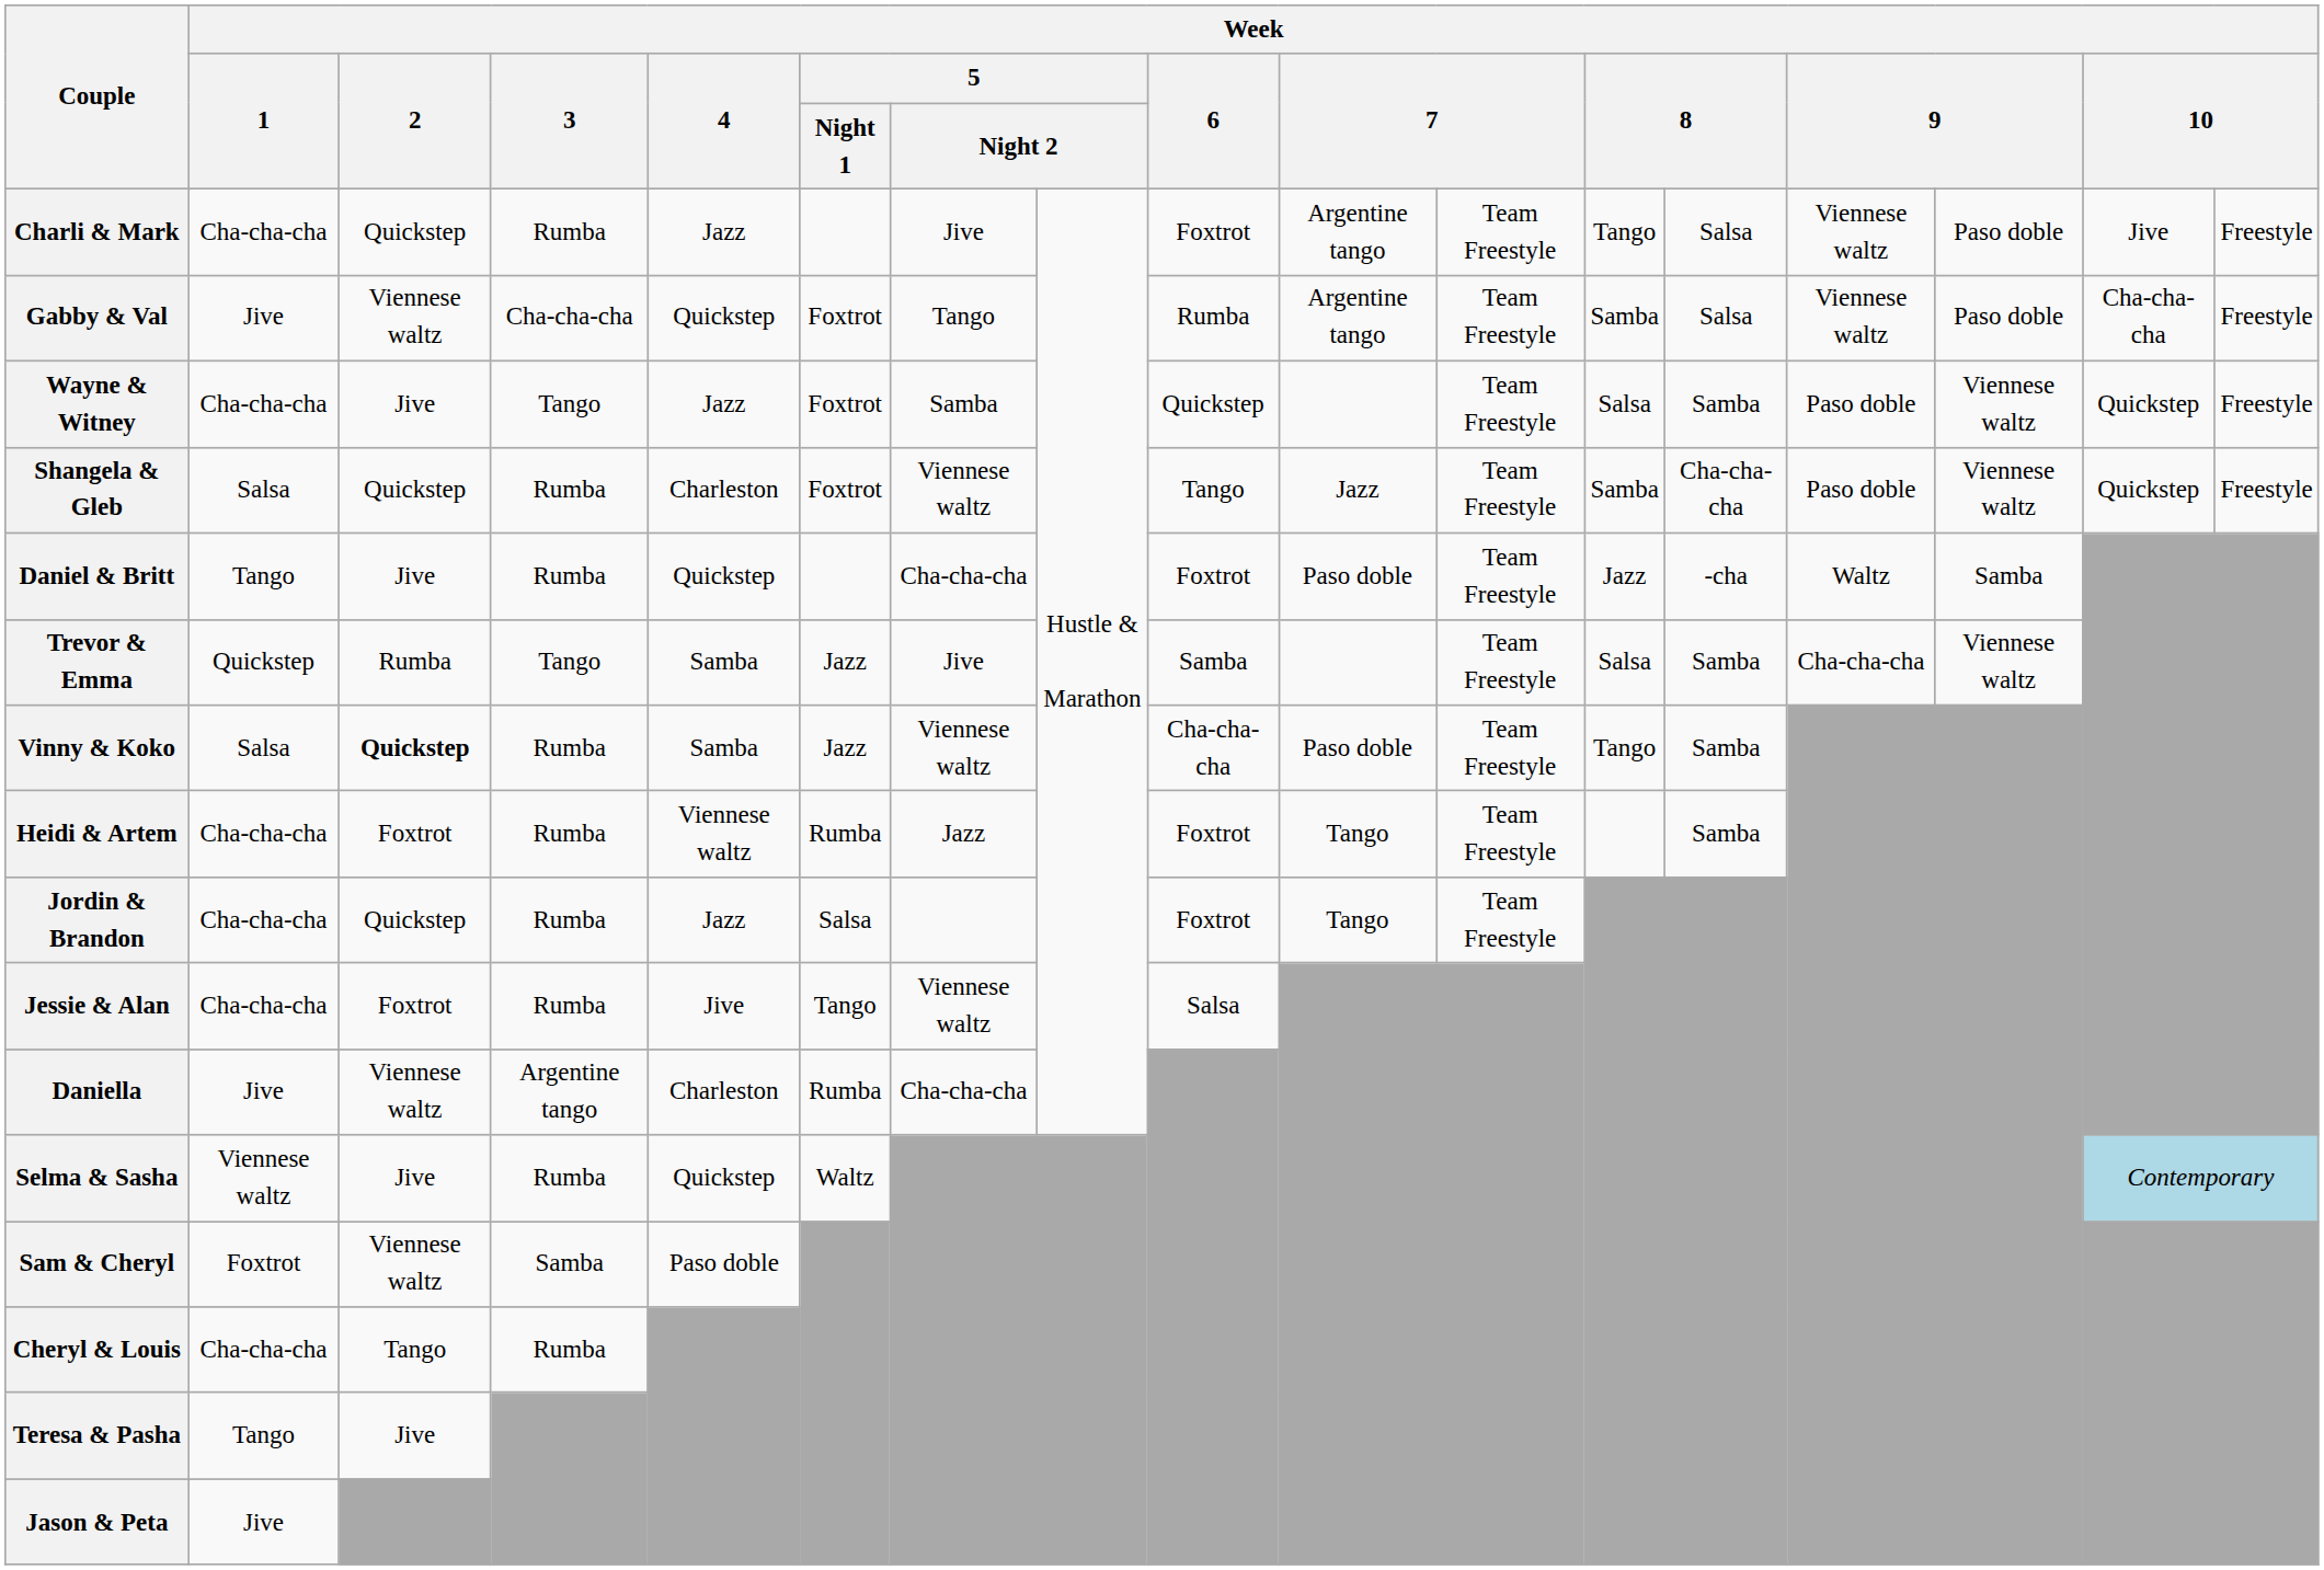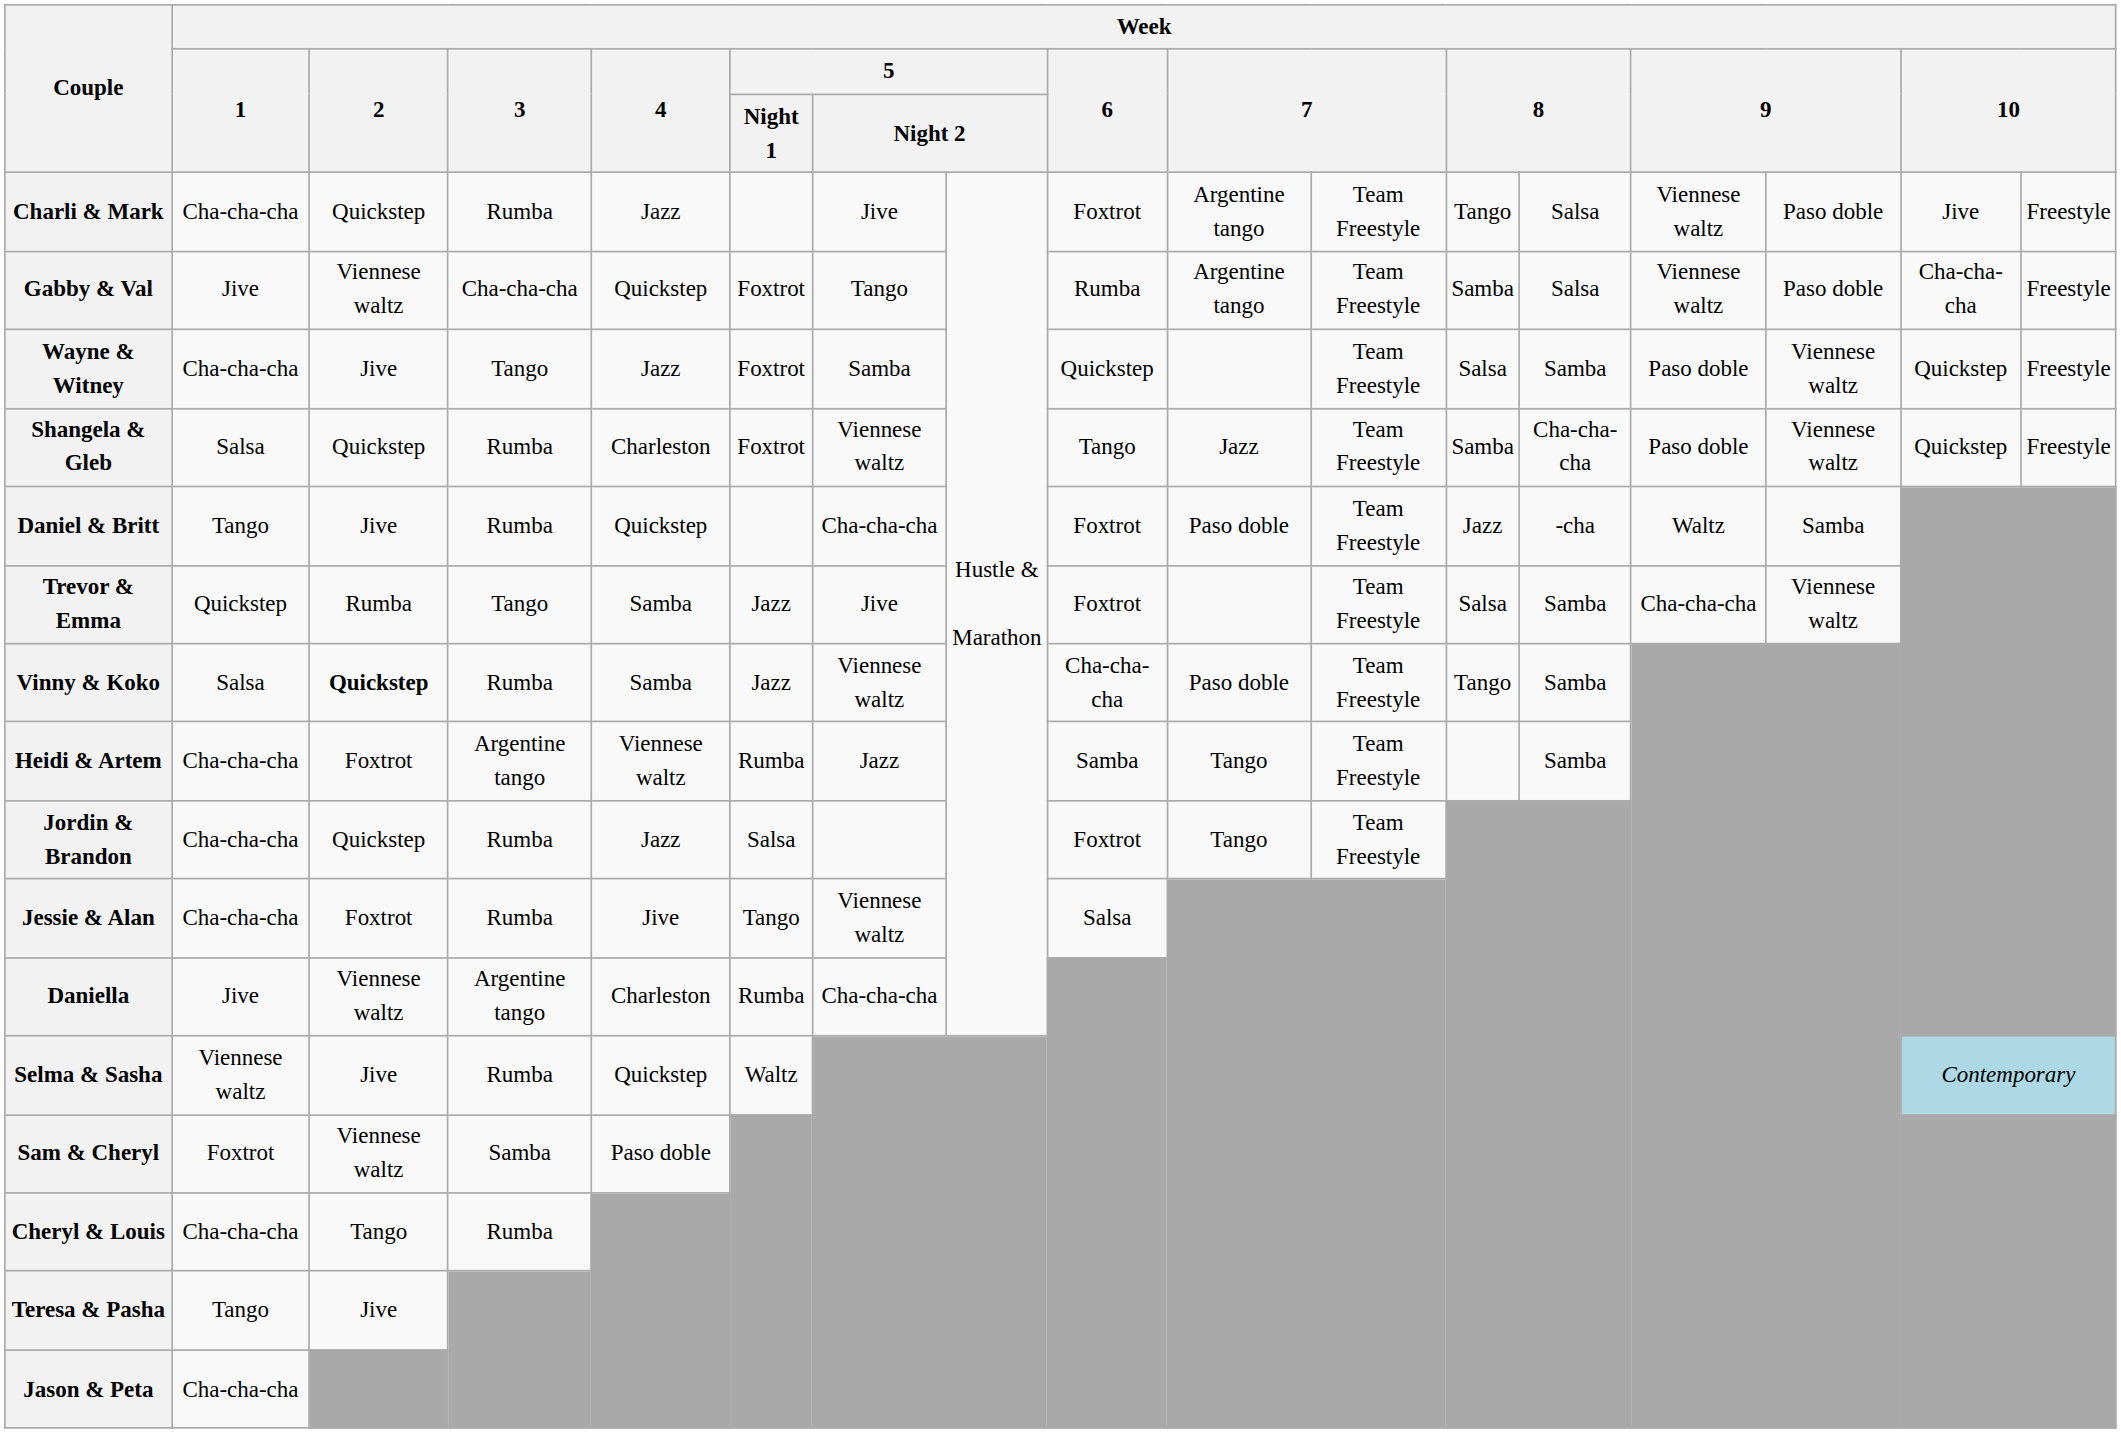 <table class="wikitable unsortable" style="text-align:center; font-size:85%; line-height:20px">
 <tr>
 <th scope="col" rowspan="3">Couple</th>
 <th colspan="16">Week</th>
 </tr>
 <tr>
 <th rowspan="2" scope="col">1</th>
 <th rowspan="2" scope="col">2</th>
 <th rowspan="2" scope="col">3</th>
 <th rowspan="2" scope="col">4</th>
 <th colspan="3" scope="col">5</th>
 <th rowspan="2" scope="col">6</th>
 <th colspan="2" rowspan="2" scope="col">7</th>
 <th colspan="2" rowspan="2">8</th>
 <th colspan="2" rowspan="2">9</th>
 <th colspan="2" rowspan="2">10</th>
 </tr>
 <tr>
 <th>Night 1</th>
 <th colspan="2">Night 2</th>
 </tr>
 <tr>
 <th scope="row" height="40px">Charli & Mark</th>
 <td>Cha-cha-cha</td>
 <td>Quickstep</td>
 <td>Rumba</td>
 <td>Jazz</td>
 <td></td>
 <td>Jive</td>
 <td rowspan="11">Hustle &<br><br>Marathon</td>
 <td>Foxtrot</td>
 <td>Argentine tango</td>
 <td>Team Freestyle</td>
 <td>Tango</td>
 <td>Salsa</td>
 <td>Viennese waltz</td>
 <td>Paso doble</td>
 <td>Jive</td>
 <td>Freestyle</td>
 </tr>
 <tr>
 <th scope="row" height="40px">Gabby & Val</th>
 <td>Jive</td>
 <td>Viennese waltz</td>
 <td>Cha-cha-cha</td>
 <td>Quickstep</td>
 <td>Foxtrot</td>
 <td>Tango</td>
 <td>Rumba</td>
 <td>Argentine tango</td>
 <td>Team Freestyle</td>
 <td>Samba</td>
 <td>Salsa</td>
 <td>Viennese waltz</td>
 <td>Paso doble</td>
 <td>Cha-cha-cha</td>
 <td>Freestyle</td>
 </tr>
 <tr>
 <th scope="row" height="40px">Wayne & Witney</th>
 <td>Cha-cha-cha</td>
 <td>Jive</td>
 <td>Tango</td>
 <td>Jazz</td>
 <td>Foxtrot</td>
 <td>Samba</td>
 <td>Quickstep</td>
 <td></td>
 <td>Team Freestyle</td>
 <td>Salsa</td>
 <td>Samba</td>
 <td>Paso doble</td>
 <td>Viennese waltz</td>
 <td>Quickstep</td>
 <td>Freestyle</td>
 </tr>
 <tr>
 <th scope="row" height="40px">Shangela & Gleb</th>
 <td>Salsa</td>
 <td>Quickstep</td>
 <td>Rumba</td>
 <td>Charleston</td>
 <td>Foxtrot</td>
 <td>Viennese waltz</td>
 <td>Tango</td>
 <td>Jazz</td>
 <td>Team Freestyle</td>
 <td>Samba</td>
 <td>Cha-cha-cha</td>
 <td>Paso doble</td>
 <td>Viennese waltz</td>
 <td>Quickstep</td>
 <td>Freestyle</td>
 </tr>
 <tr>
 <th scope="row" height="40px">Daniel & Britt</th>
 <td>Tango</td>
 <td>Jive</td>
 <td>Rumba</td>
 <td>Quickstep</td>
 <td></td>
 <td>Cha-cha-cha</td>
 <td>Foxtrot</td>
 <td>Paso doble</td>
 <td>Team Freestyle</td>
 <td>Jazz</td>
 <td>-cha</td>
 <td>Waltz</td>
 <td>Samba</td>
 <td colspan="2" rowspan="7" bgcolor="darkgray"></td>
 </tr>
 <tr>
 <th scope="row" height="40px">Trevor & Emma</th>
 <td>Quickstep</td>
 <td>Rumba</td>
 <td>Tango</td>
 <td>Samba</td>
 <td>Jazz</td>
 <td>Jive</td>
-<td>Samba</td>
+<td>Foxtrot</td>
 <td></td>
 <td>Team Freestyle</td>
 <td>Salsa</td>
 <td>Samba</td>
 <td>Cha-cha-cha</td>
 <td>Viennese waltz</td>
 </tr>
 <tr>
 <th scope="row" height="40px">Vinny & Koko</th>
 <td>Salsa</td>
 <td><strong>Quickstep</strong></td>
 <td>Rumba</td>
 <td>Samba</td>
 <td>Jazz</td>
 <td>Viennese waltz</td>
 <td>Cha-cha-cha</td>
 <td>Paso doble</td>
 <td>Team Freestyle</td>
 <td>Tango</td>
 <td>Samba</td>
 <td colspan="2" rowspan="10" bgcolor=darkgray></td>
 </tr>
 <tr>
 <th scope="row" height="40px">Heidi & Artem</th>
 <td>Cha-cha-cha</td>
 <td>Foxtrot</td>
-<td>Rumba</td>
+<td>Argentine tango</td>
 <td>Viennese waltz</td>
 <td>Rumba</td>
 <td>Jazz</td>
-<td>Foxtrot</td>
+<td>Samba</td>
 <td>Tango</td>
 <td>Team<br>Freestyle</td>
 <td></td>
 <td>Samba</td>
 </tr>
 <tr>
 <th scope="row" height="40px">Jordin & Brandon</th>
 <td>Cha-cha-cha</td>
 <td>Quickstep</td>
 <td>Rumba</td>
 <td>Jazz</td>
 <td>Salsa</td>
 <td></td>
 <td>Foxtrot</td>
 <td>Tango</td>
 <td>Team Freestyle</td>
 <td colspan="2" rowspan="8" bgcolor=darkgray></td>
 </tr>
 <tr>
 <th scope="row" height="40px">Jessie & Alan</th>
 <td>Cha-cha-cha</td>
 <td>Foxtrot</td>
 <td>Rumba</td>
 <td>Jive</td>
 <td>Tango</td>
 <td>Viennese waltz</td>
 <td>Salsa</td>
 <td colspan="2" rowspan="7" bgcolor=darkgray></td>
 </tr>
 <tr>
 <th scope="row" height="40px"> Daniella</th>
 <td>Jive</td>
 <td>Viennese waltz</td>
 <td>Argentine tango</td>
 <td>Charleston</td>
 <td>Rumba</td>
 <td>Cha-cha-cha</td>
 <td rowspan="6" bgcolor="darkgray"></td>
 </tr>
 <tr>
 <th scope="row" height="40px">Selma & Sasha</th>
 <td>Viennese waltz</td>
 <td>Jive</td>
 <td>Rumba</td>
 <td>Quickstep</td>
 <td>Waltz</td>
 <td colspan="2" rowspan="5" bgcolor="darkgray"></td>
 <td colspan="2" bgcolor="lightblue"><em>Contemporary</em></td>
 </tr>
 <tr>
 <th scope="row" height="40px">Sam & Cheryl</th>
 <td>Foxtrot</td>
 <td>Viennese waltz</td>
 <td>Samba</td>
 <td>Paso doble</td>
 <td rowspan="4" bgcolor="darkgray"></td>
 <td colspan="2" rowspan="4" bgcolor="darkgray"></td>
 </tr>
 <tr>
 <th scope="row" height="40px">Cheryl & Louis</th>
 <td>Cha-cha-cha</td>
 <td>Tango</td>
 <td>Rumba</td>
 <td rowspan="5" bgcolor="darkgray"></td>
 </tr>
 <tr>
 <th scope="row" height="40px">Teresa & Pasha</th>
 <td>Tango</td>
 <td>Jive</td>
 <td rowspan="6" bgcolor="darkgray"></td>
 </tr>
 <tr>
 <th scope="row" height="40px">Jason & Peta</th>
-<td>Jive</td>
+<td>Cha-cha-cha</td>
 <td rowspan="7" bgcolor="darkgray"></td>
 </tr>
 </table>
